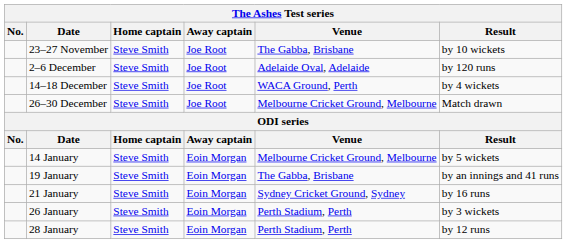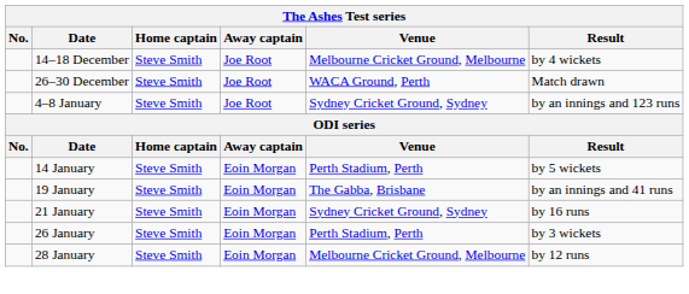 <table class="wikitable">
 <tr>
 <th colspan="6"><a href='#'>The Ashes</a> Test series</th>
 </tr>
 <tr>
 <th>No.</th>
 <th>Date</th>
 <th>Home captain</th>
 <th>Away captain</th>
 <th>Venue</th>
 <th>Result</th>
 </tr>
 <tr>
 <td></td>
-<td>23–27 November</td>
-<td><a href='#'>Steve Smith</a></td>
-<td><a href='#'>Joe Root</a></td>
-<td><a href='#'>The Gabba</a>, <a href='#'>Brisbane</a></td>
-<td> by 10 wickets</td>
-</tr>
-<tr>
-<td></td>
-<td>2–6 December</td>
-<td><a href='#'>Steve Smith</a></td>
-<td><a href='#'>Joe Root</a></td>
-<td><a href='#'>Adelaide Oval</a>, <a href='#'>Adelaide</a></td>
-<td> by 120 runs</td>
-</tr>
-<tr>
-<td></td>
 <td>14–18 December</td>
 <td><a href='#'>Steve Smith</a></td>
 <td><a href='#'>Joe Root</a></td>
-<td><a href='#'>WACA Ground</a>, <a href='#'>Perth</a></td>
+<td><a href='#'>Melbourne Cricket Ground</a>, <a href='#'>Melbourne</a></td>
 <td> by 4 wickets</td>
 </tr>
 <tr>
 <td></td>
 <td>26–30 December</td>
 <td><a href='#'>Steve Smith</a></td>
 <td><a href='#'>Joe Root</a></td>
-<td><a href='#'>Melbourne Cricket Ground</a>, <a href='#'>Melbourne</a></td>
+<td><a href='#'>WACA Ground</a>, <a href='#'>Perth</a></td>
 <td>Match drawn</td>
+</tr>
+<tr>
+<td></td>
+<td>4–8 January</td>
+<td><a href='#'>Steve Smith</a></td>
+<td><a href='#'>Joe Root</a></td>
+<td><a href='#'>Sydney Cricket Ground</a>, <a href='#'>Sydney</a></td>
+<td> by an innings and 123 runs</td>
 </tr>
 <tr>
 <th colspan="6">ODI series</th>
 </tr>
 <tr>
 <th>No.</th>
 <th>Date</th>
 <th>Home captain</th>
 <th>Away captain</th>
 <th>Venue</th>
 <th>Result</th>
 </tr>
 <tr>
 <td></td>
 <td>14 January</td>
 <td><a href='#'>Steve Smith</a></td>
 <td><a href='#'>Eoin Morgan</a></td>
-<td><a href='#'>Melbourne Cricket Ground</a>, <a href='#'>Melbourne</a></td>
+<td><a href='#'>Perth Stadium</a>, <a href='#'>Perth</a></td>
 <td> by 5 wickets</td>
 </tr>
 <tr>
 <td></td>
 <td>19 January</td>
 <td><a href='#'>Steve Smith</a></td>
 <td><a href='#'>Eoin Morgan</a></td>
 <td><a href='#'>The Gabba</a>, <a href='#'>Brisbane</a></td>
 <td> by an innings and 41 runs</td>
 </tr>
 <tr>
 <td></td>
 <td>21 January</td>
 <td><a href='#'>Steve Smith</a></td>
 <td><a href='#'>Eoin Morgan</a></td>
 <td><a href='#'>Sydney Cricket Ground</a>, <a href='#'>Sydney</a></td>
 <td> by 16 runs</td>
 </tr>
 <tr>
 <td></td>
 <td>26 January</td>
 <td><a href='#'>Steve Smith</a></td>
 <td><a href='#'>Eoin Morgan</a></td>
 <td><a href='#'>Perth Stadium</a>, <a href='#'>Perth</a></td>
 <td> by 3 wickets</td>
 </tr>
 <tr>
 <td></td>
 <td>28 January</td>
 <td><a href='#'>Steve Smith</a></td>
 <td><a href='#'>Eoin Morgan</a></td>
-<td><a href='#'>Perth Stadium</a>, <a href='#'>Perth</a></td>
+<td><a href='#'>Melbourne Cricket Ground</a>, <a href='#'>Melbourne</a></td>
 <td> by 12 runs</td>
 </tr>
 </table>
